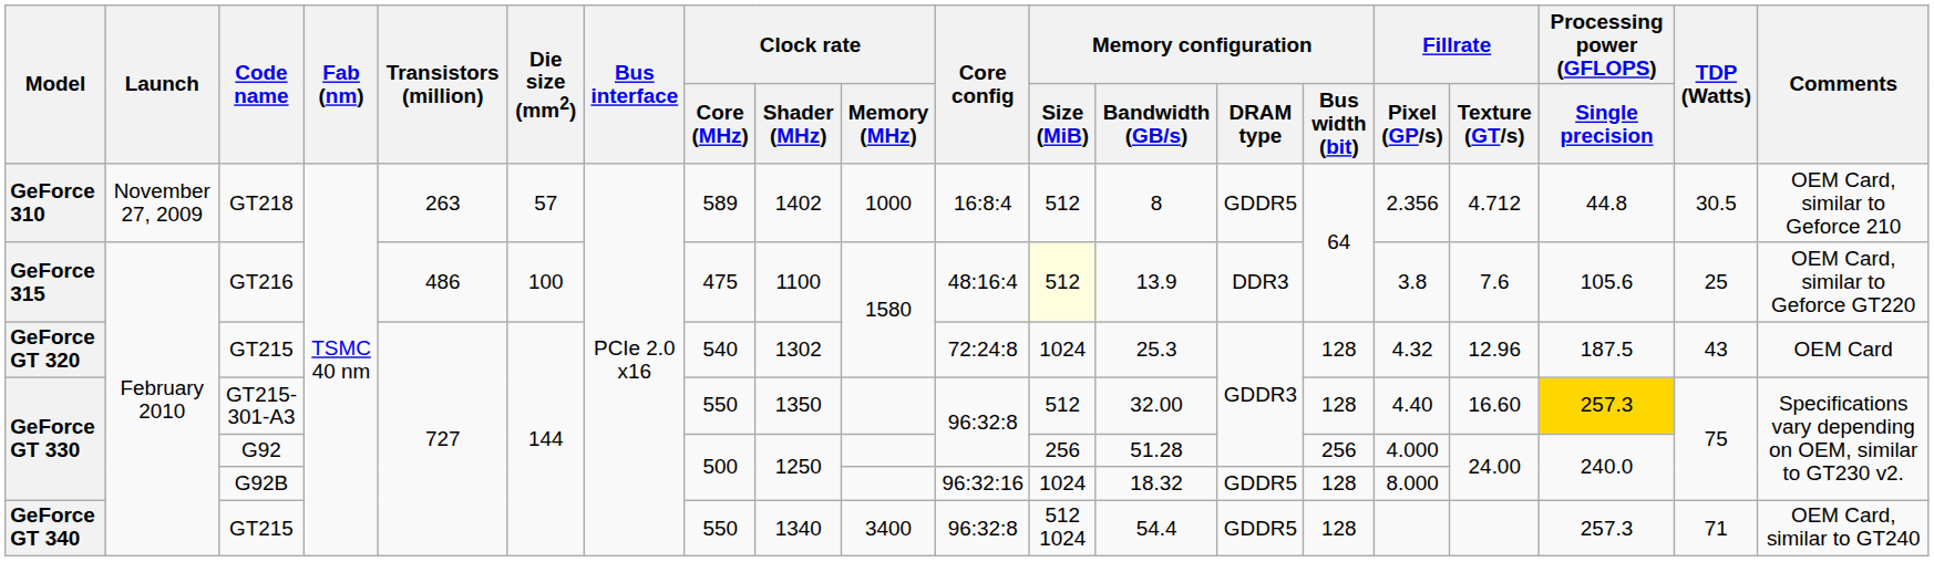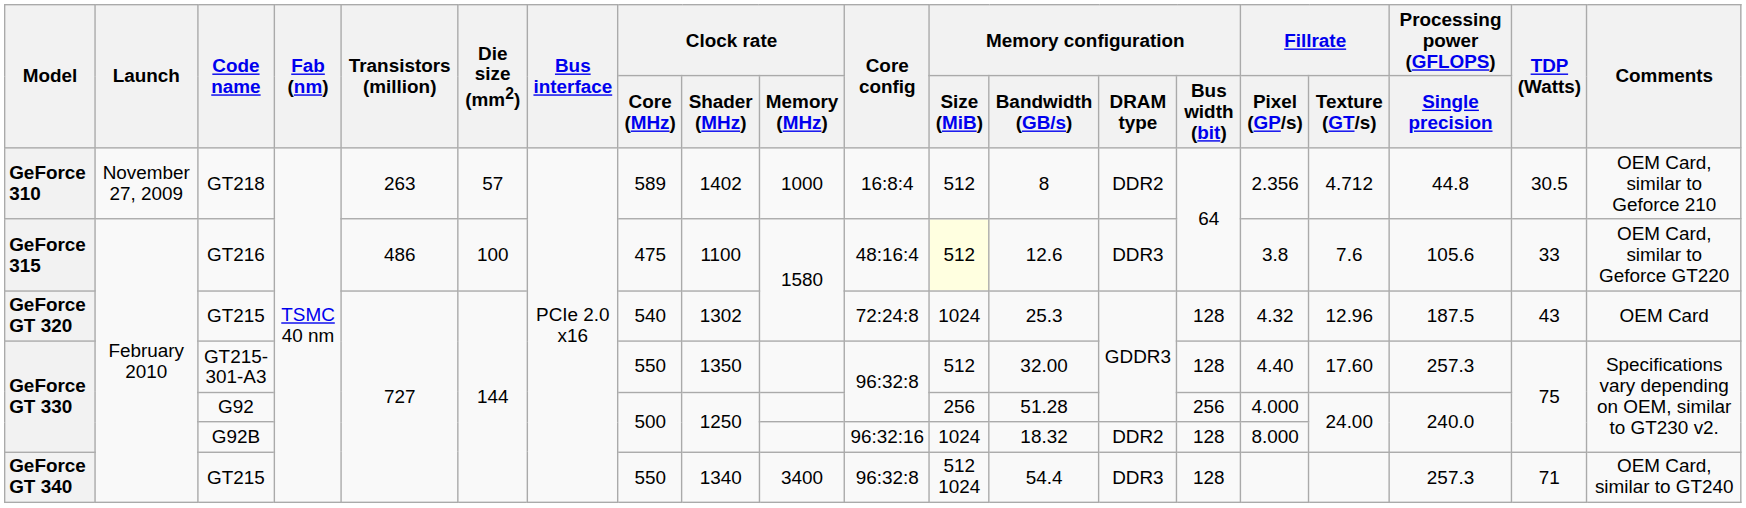 <table class="mw-datatable wikitable sortable sort-under" style="font-size:85%; text-align:center;">
 <tr>
 <th rowspan="2">Model</th>
 <th rowspan="2">Launch</th>
 <th rowspan="2"><a href='#'>Code name</a></th>
 <th rowspan="2"><a href='#'>Fab</a> (<a href='#'>nm</a>)</th>
 <th rowspan="2">Transistors (million)</th>
 <th rowspan="2">Die size (mm<sup>2</sup>)</th>
 <th rowspan="2"><a href='#'>Bus</a> <a href='#'>interface</a></th>
 <th colspan="3">Clock rate</th>
 <th rowspan="2">Core config</th>
 <th colspan="4">Memory configuration</th>
 <th colspan="2"><a href='#'>Fillrate</a></th>
 <th>Processing power (<a href='#'>GFLOPS</a>)</th>
 <th rowspan="2"><a href='#'>TDP</a> (Watts)</th>
 <th rowspan="2">Comments</th>
 </tr>
 <tr>
 <th>Core (<a href='#'>MHz</a>)</th>
 <th>Shader (<a href='#'>MHz</a>)</th>
 <th>Memory (<a href='#'>MHz</a>)</th>
 <th>Size (<a href='#'>MiB</a>)</th>
 <th>Bandwidth (<a href='#'>GB/s</a>)</th>
 <th>DRAM type</th>
 <th>Bus width (<a href='#'>bit</a>)</th>
 <th>Pixel (<a href='#'>GP</a>/s)</th>
 <th>Texture (<a href='#'>GT</a>/s)</th>
 <th><a href='#'>Single precision</a></th>
 </tr>
 <tr>
 <th style="text-align:left;">GeForce 310</th>
 <td>November 27, 2009</td>
 <td>GT218</td>
 <td rowspan="7"><a href='#'>TSMC</a> 40 nm</td>
 <td>263</td>
 <td>57</td>
 <td rowspan="7">PCIe 2.0 x16</td>
 <td>589</td>
 <td>1402</td>
 <td>1000</td>
 <td>16:8:4</td>
 <td>512</td>
 <td>8</td>
-<td>GDDR5</td>
+<td>DDR2</td>
 <td rowspan="2">64</td>
 <td>2.356</td>
 <td>4.712</td>
 <td>44.8</td>
 <td>30.5</td>
 <td>OEM Card, similar to Geforce 210</td>
 </tr>
 <tr>
 <th style="text-align:left;">GeForce 315</th>
 <td rowspan="6">February 2010</td>
 <td>GT216</td>
 <td>486</td>
 <td>100</td>
 <td>475</td>
 <td>1100</td>
 <td rowspan="2">1580</td>
 <td>48:16:4</td>
 <td style="background: lightyellow;">512</td>
-<td>13.9</td>
+<td>12.6</td>
 <td>DDR3</td>
 <td>3.8</td>
 <td>7.6</td>
 <td>105.6</td>
-<td>25</td>
+<td>33</td>
 <td>OEM Card, similar to Geforce GT220</td>
 </tr>
 <tr>
 <th style="text-align:left;">GeForce GT 320</th>
 <td>GT215</td>
 <td rowspan="5">727</td>
 <td rowspan="5">144</td>
 <td>540</td>
 <td>1302</td>
 <td>72:24:8</td>
 <td>1024</td>
 <td>25.3</td>
 <td rowspan="3">GDDR3</td>
 <td>128</td>
 <td>4.32</td>
 <td>12.96</td>
 <td>187.5</td>
 <td>43</td>
 <td>OEM Card</td>
 </tr>
 <tr>
 <th rowspan="3" style="text-align:left;">GeForce GT 330</th>
 <td>GT215-301-A3</td>
 <td>550</td>
 <td>1350</td>
 <td></td>
 <td rowspan="2">96:32:8</td>
 <td>512</td>
 <td>32.00</td>
 <td>128</td>
 <td>4.40</td>
-<td>16.60</td>
-<td style="background: gold;">257.3</td>
+<td>17.60</td>
+<td>257.3</td>
 <td rowspan="3">75</td>
 <td rowspan="3">Specifications vary depending on OEM, similar to GT230 v2.</td>
 </tr>
 <tr>
 <td>G92</td>
 <td rowspan="2">500</td>
 <td rowspan="2">1250</td>
 <td></td>
 <td>256</td>
 <td>51.28</td>
 <td>256</td>
 <td>4.000</td>
 <td rowspan="2">24.00</td>
 <td rowspan="2">240.0</td>
 </tr>
 <tr>
 <td>G92B</td>
 <td></td>
 <td>96:32:16</td>
 <td>1024</td>
 <td>18.32</td>
-<td>GDDR5</td>
+<td>DDR2</td>
 <td>128</td>
 <td>8.000</td>
 </tr>
 <tr>
 <th style="text-align:left;">GeForce GT 340</th>
 <td>GT215</td>
 <td>550</td>
 <td>1340</td>
 <td>3400</td>
 <td>96:32:8</td>
 <td>512<br>1024</td>
 <td>54.4</td>
-<td>GDDR5</td>
+<td>DDR3</td>
 <td>128</td>
 <td></td>
 <td></td>
 <td>257.3</td>
 <td>71</td>
 <td>OEM Card, similar to GT240</td>
 </tr>
 </table>
